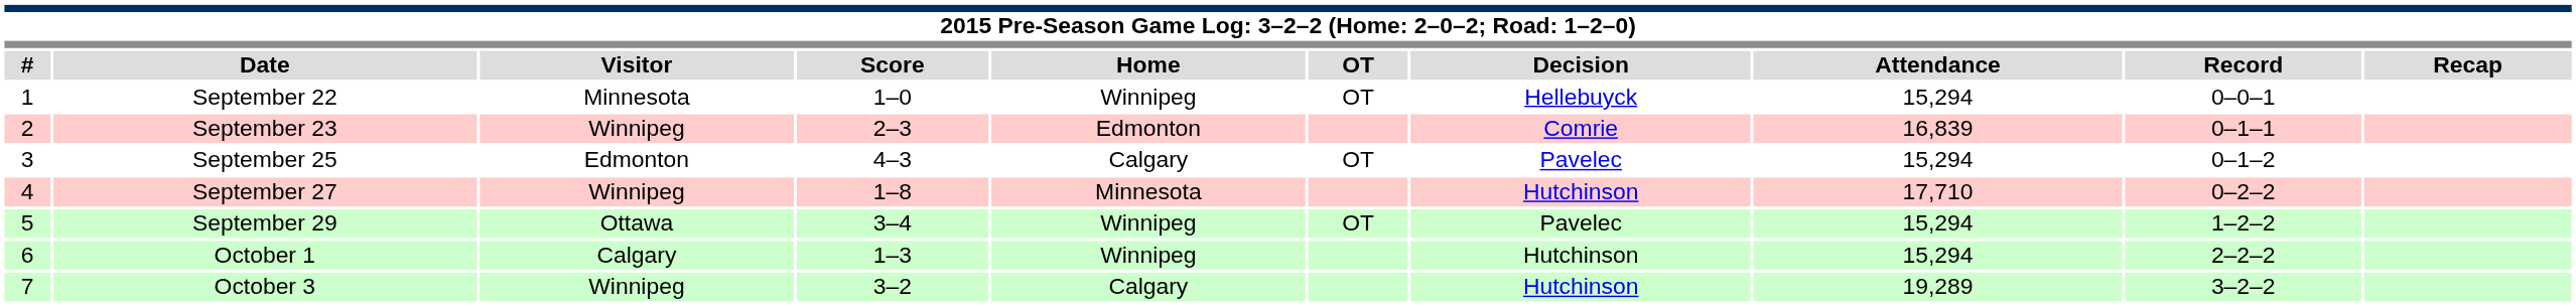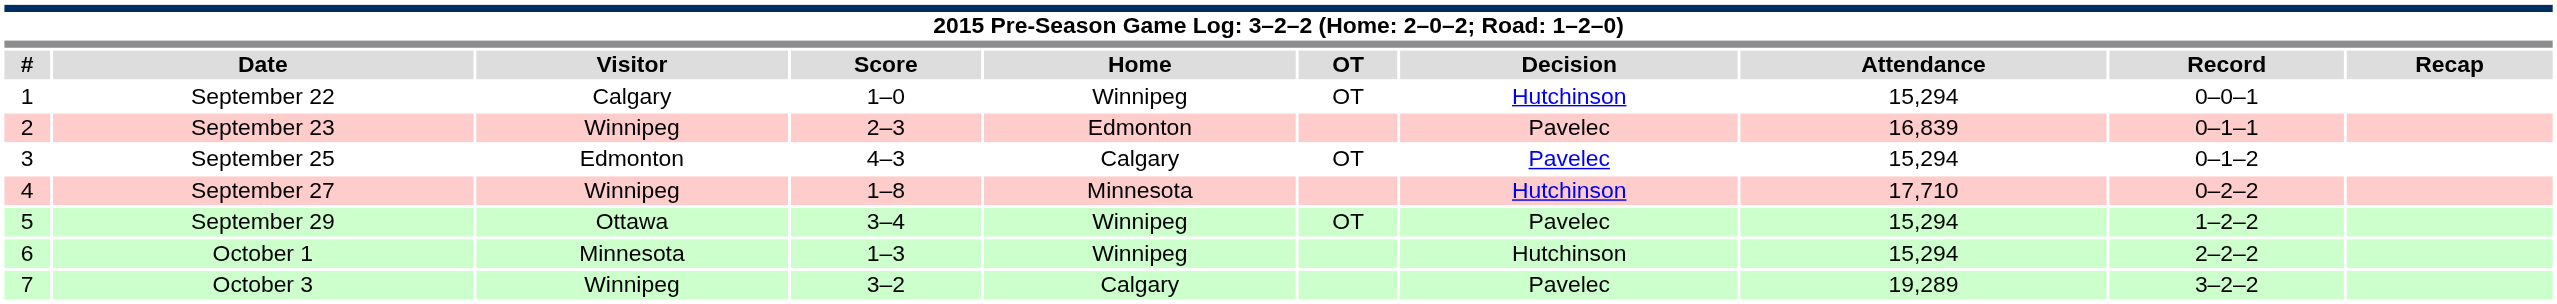 <table class="toccolours collapsible collapsed" style="width:90%; clear:both; margin:1.5em auto; text-align:center;">
 <tr>
 <th colspan=10 style="background:#fff; border-top:#002D62 5px solid; border-bottom:#8D8D8F 5px solid;">2015 Pre-Season Game Log: 3–2–2 (Home: 2–0–2; Road: 1–2–0)</th>
 </tr>
 <tr style="text-align:center; background:#ddd;">
 <th>#</th>
 <th>Date</th>
 <th>Visitor</th>
 <th>Score</th>
 <th>Home</th>
 <th>OT</th>
 <th>Decision</th>
 <th>Attendance</th>
 <th>Record</th>
 <th>Recap</th>
 </tr>
 <tr style="text-align:center; background:#fff;">
 <td>1</td>
 <td>September 22</td>
-<td>Minnesota</td>
+<td>Calgary</td>
 <td>1–0</td>
 <td>Winnipeg</td>
 <td>OT</td>
-<td><a href='#'>Hellebuyck</a></td>
+<td><a href='#'>Hutchinson</a></td>
 <td>15,294</td>
 <td>0–0–1</td>
 <td></td>
 </tr>
 <tr style="text-align:center; background:#fcc;">
 <td>2</td>
 <td>September 23</td>
 <td>Winnipeg</td>
 <td>2–3</td>
 <td>Edmonton</td>
 <td></td>
-<td><a href='#'>Comrie</a></td>
+<td>Pavelec</td>
 <td>16,839</td>
 <td>0–1–1</td>
 <td></td>
 </tr>
 <tr style="text-align:center; background:#fff;">
 <td>3</td>
 <td>September 25</td>
 <td>Edmonton</td>
 <td>4–3</td>
 <td>Calgary</td>
 <td>OT</td>
 <td><a href='#'>Pavelec</a></td>
 <td>15,294</td>
 <td>0–1–2</td>
 <td></td>
 </tr>
 <tr style="text-align:center; background:#fcc;">
 <td>4</td>
 <td>September 27</td>
 <td>Winnipeg</td>
 <td>1–8</td>
 <td>Minnesota</td>
 <td></td>
 <td><a href='#'>Hutchinson</a></td>
 <td>17,710</td>
 <td>0–2–2</td>
 <td></td>
 </tr>
 <tr style="text-align:center; background:#cfc;">
 <td>5</td>
 <td>September 29</td>
 <td>Ottawa</td>
 <td>3–4</td>
 <td>Winnipeg</td>
 <td>OT</td>
 <td>Pavelec</td>
 <td>15,294</td>
 <td>1–2–2</td>
 <td></td>
 </tr>
 <tr style="text-align:center; background:#cfc;">
 <td>6</td>
 <td>October 1</td>
-<td>Calgary</td>
+<td>Minnesota</td>
 <td>1–3</td>
 <td>Winnipeg</td>
 <td></td>
 <td>Hutchinson</td>
 <td>15,294</td>
 <td>2–2–2</td>
 <td></td>
 </tr>
 <tr style="text-align:center; background:#cfc;">
 <td>7</td>
 <td>October 3</td>
 <td>Winnipeg</td>
 <td>3–2</td>
 <td>Calgary</td>
 <td></td>
-<td><a href='#'>Hutchinson</a></td>
+<td>Pavelec</td>
 <td>19,289</td>
 <td>3–2–2</td>
 <td></td>
 </tr>
 </table>
